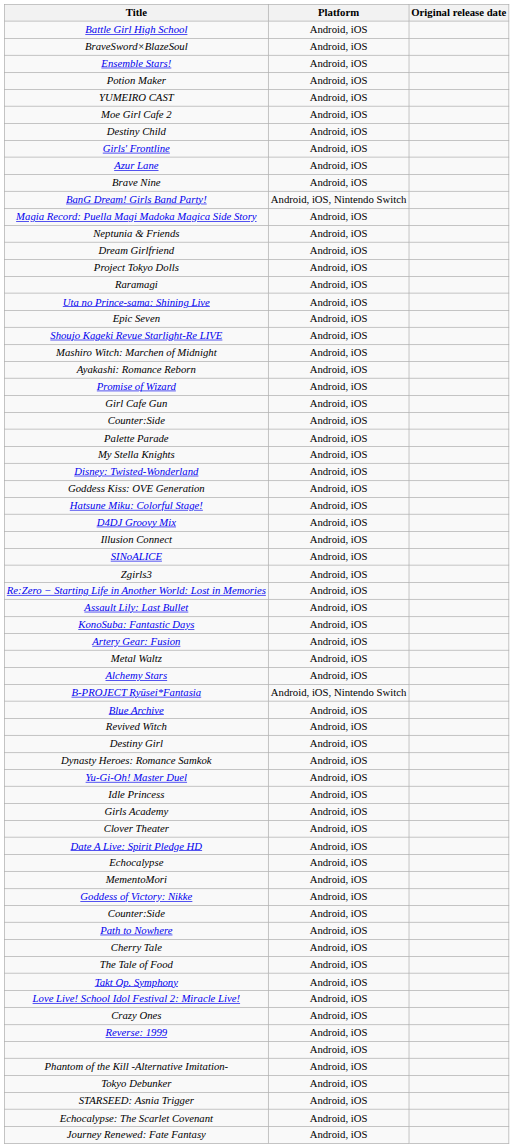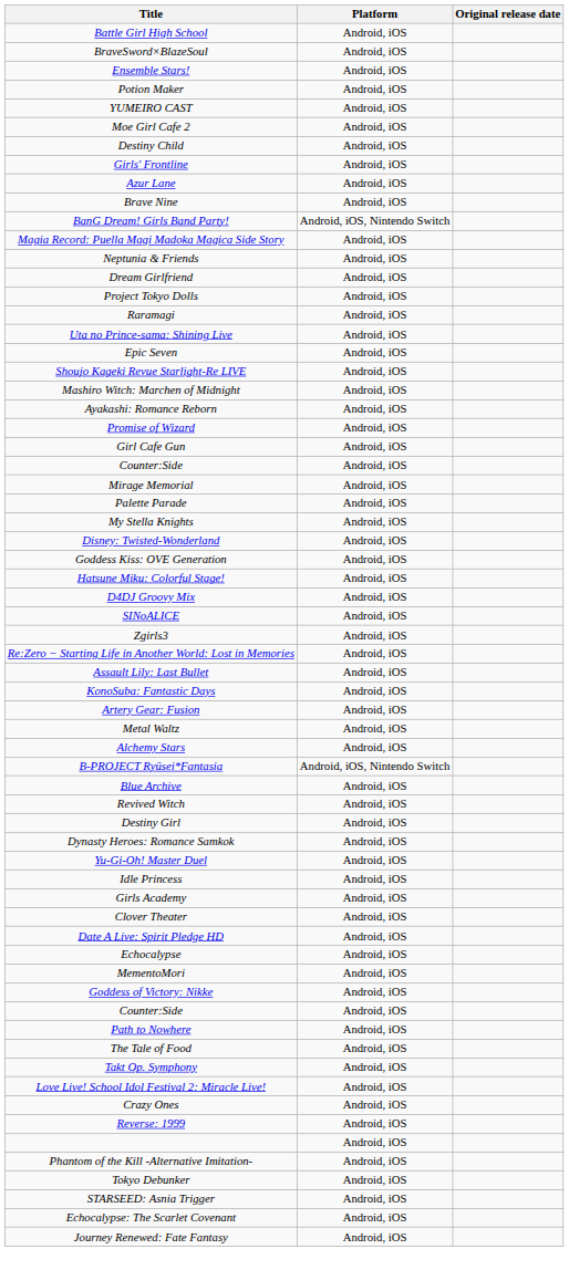 <table class="wikitable sortable" style="text-align:center;" width="auto">
 <tr>
 <th scope="col">Title</th>
 <th scope="col">Platform</th>
 <th scope="col">Original release date</th>
 </tr>
 <tr>
 <td><em><a href='#'>Battle Girl High School</a></em></td>
 <td>Android, iOS</td>
 <td></td>
 </tr>
 <tr>
 <td><em>BraveSword×BlazeSoul</em></td>
 <td>Android, iOS</td>
 <td></td>
 </tr>
 <tr>
 <td><em><a href='#'>Ensemble Stars!</a></em></td>
 <td>Android, iOS</td>
 <td></td>
 </tr>
 <tr>
 <td><em>Potion Maker</em></td>
 <td>Android, iOS</td>
 <td></td>
 </tr>
 <tr>
 <td><em>YUMEIRO CAST</em></td>
 <td>Android, iOS</td>
 <td></td>
 </tr>
 <tr>
 <td><em>Moe Girl Cafe 2</em></td>
 <td>Android, iOS</td>
 <td></td>
 </tr>
 <tr>
 <td><em>Destiny Child</em></td>
 <td>Android, iOS</td>
 <td></td>
 </tr>
 <tr>
 <td><em><a href='#'>Girls' Frontline</a></em></td>
 <td>Android, iOS</td>
 <td></td>
 </tr>
 <tr>
 <td><em><a href='#'>Azur Lane</a></em></td>
 <td>Android, iOS</td>
 <td></td>
 </tr>
 <tr>
 <td><em>Brave Nine</em></td>
 <td>Android, iOS</td>
 <td></td>
 </tr>
 <tr>
 <td><em><a href='#'>BanG Dream! Girls Band Party!</a></em></td>
 <td>Android, iOS, Nintendo Switch</td>
 <td></td>
 </tr>
 <tr>
 <td><em><a href='#'>Magia Record: Puella Magi Madoka Magica Side Story</a></em></td>
 <td>Android, iOS</td>
 <td></td>
 </tr>
 <tr>
 <td><em>Neptunia & Friends</em></td>
 <td>Android, iOS</td>
 <td></td>
 </tr>
 <tr>
 <td><em>Dream Girlfriend</em></td>
 <td>Android, iOS</td>
 <td></td>
 </tr>
 <tr>
 <td><em>Project Tokyo Dolls</em></td>
 <td>Android, iOS</td>
 <td></td>
 </tr>
 <tr>
 <td><em>Raramagi</em></td>
 <td>Android, iOS</td>
 <td></td>
 </tr>
 <tr>
 <td><em><a href='#'>Uta no Prince-sama: Shining Live</a></em></td>
 <td>Android, iOS</td>
 <td></td>
 </tr>
 <tr>
 <td><em>Epic Seven</em></td>
 <td>Android, iOS</td>
 <td></td>
 </tr>
 <tr>
 <td><em><a href='#'>Shoujo Kageki Revue Starlight-Re LIVE</a></em></td>
 <td>Android, iOS</td>
 <td></td>
 </tr>
 <tr>
 <td><em>Mashiro Witch: Marchen of Midnight</em></td>
 <td>Android, iOS</td>
 <td></td>
 </tr>
 <tr>
 <td><em>Ayakashi: Romance Reborn</em></td>
 <td>Android, iOS</td>
 <td></td>
 </tr>
 <tr>
 <td><em><a href='#'>Promise of Wizard</a></em></td>
 <td>Android, iOS</td>
 <td></td>
 </tr>
 <tr>
 <td><em>Girl Cafe Gun</em></td>
 <td>Android, iOS</td>
 <td></td>
 </tr>
 <tr>
 <td><em>Counter:Side</em></td>
 <td>Android, iOS</td>
 <td></td>
 </tr>
 <tr>
+<td><em>Mirage Memorial</em></td>
+<td>Android, iOS</td>
+<td></td>
+</tr>
+<tr>
 <td><em>Palette Parade</em></td>
 <td>Android, iOS</td>
 <td></td>
 </tr>
 <tr>
 <td><em>My Stella Knights</em></td>
 <td>Android, iOS</td>
 <td></td>
 </tr>
 <tr>
 <td><em><a href='#'>Disney: Twisted-Wonderland</a></em></td>
 <td>Android, iOS</td>
 <td></td>
 </tr>
 <tr>
 <td><em>Goddess Kiss: OVE Generation</em></td>
 <td>Android, iOS</td>
 <td></td>
 </tr>
 <tr>
 <td><em><a href='#'>Hatsune Miku: Colorful Stage!</a></em></td>
 <td>Android, iOS</td>
 <td></td>
 </tr>
 <tr>
 <td><em><a href='#'>D4DJ Groovy Mix</a></em></td>
-<td>Android, iOS</td>
-<td></td>
-</tr>
-<tr>
-<td><em>Illusion Connect</em></td>
 <td>Android, iOS</td>
 <td></td>
 </tr>
 <tr>
 <td><em><a href='#'>SINoALICE</a></em></td>
 <td>Android, iOS</td>
 <td></td>
 </tr>
 <tr>
 <td><em>Zgirls3</em></td>
 <td>Android, iOS</td>
 <td></td>
 </tr>
 <tr>
 <td><em><a href='#'>Re:Zero − Starting Life in Another World: Lost in Memories</a></em></td>
 <td>Android, iOS</td>
 <td></td>
 </tr>
 <tr>
 <td><em><a href='#'>Assault Lily: Last Bullet</a></em></td>
 <td>Android, iOS</td>
 <td></td>
 </tr>
 <tr>
 <td><em><a href='#'>KonoSuba: Fantastic Days</a></em></td>
 <td>Android, iOS</td>
 <td></td>
 </tr>
 <tr>
 <td><em><a href='#'>Artery Gear: Fusion</a></em></td>
 <td>Android, iOS</td>
 <td></td>
 </tr>
 <tr>
 <td><em>Metal Waltz</em></td>
 <td>Android, iOS</td>
 <td></td>
 </tr>
 <tr>
 <td><em><a href='#'>Alchemy Stars</a></em></td>
 <td>Android, iOS</td>
 <td></td>
 </tr>
 <tr>
 <td><em><a href='#'>B-PROJECT Ryūsei*Fantasia</a></em></td>
 <td>Android, iOS, Nintendo Switch</td>
 <td></td>
 </tr>
 <tr>
 <td><em><a href='#'>Blue Archive</a></em></td>
 <td>Android, iOS</td>
 <td></td>
 </tr>
 <tr>
 <td><em>Revived Witch</em></td>
 <td>Android, iOS</td>
 <td></td>
 </tr>
 <tr>
 <td><em>Destiny Girl</em></td>
 <td>Android, iOS</td>
 <td></td>
 </tr>
 <tr>
 <td><em>Dynasty Heroes: Romance Samkok </em></td>
 <td>Android, iOS</td>
 <td></td>
 </tr>
 <tr>
 <td><em><a href='#'>Yu-Gi-Oh! Master Duel</a></em></td>
 <td>Android, iOS</td>
 <td></td>
 </tr>
 <tr>
 <td><em>Idle Princess</em></td>
 <td>Android, iOS</td>
 <td></td>
 </tr>
 <tr>
 <td><em>Girls Academy</em></td>
 <td>Android, iOS</td>
 <td></td>
 </tr>
 <tr>
 <td><em>Clover Theater</em></td>
 <td>Android, iOS</td>
 <td></td>
 </tr>
 <tr>
 <td><em><a href='#'>Date A Live: Spirit Pledge HD</a></em></td>
 <td>Android, iOS</td>
 <td></td>
 </tr>
 <tr>
 <td><em>Echocalypse</em></td>
 <td>Android, iOS</td>
 <td></td>
 </tr>
 <tr>
 <td><em>MementoMori</em></td>
 <td>Android, iOS</td>
 <td></td>
 </tr>
 <tr>
 <td><em><a href='#'>Goddess of Victory: Nikke</a></em></td>
 <td>Android, iOS</td>
 <td></td>
 </tr>
 <tr>
 <td><em>Counter:Side</em></td>
 <td>Android, iOS</td>
 <td></td>
 </tr>
 <tr>
 <td><em><a href='#'>Path to Nowhere</a></em></td>
 <td>Android, iOS</td>
 <td></td>
 </tr>
 <tr>
-<td><em>Cherry Tale</em></td>
-<td>Android, iOS</td>
-<td></td>
-</tr>
-<tr>
 <td><em>The Tale of Food</em></td>
 <td>Android, iOS</td>
 <td></td>
 </tr>
 <tr>
 <td><em><a href='#'>Takt Op. Symphony</a></em></td>
 <td>Android, iOS</td>
 <td></td>
 </tr>
 <tr>
 <td><em><a href='#'>Love Live! School Idol Festival 2: Miracle Live!</a></em></td>
 <td>Android, iOS</td>
 <td></td>
 </tr>
 <tr>
 <td><em>Crazy Ones</em></td>
 <td>Android, iOS</td>
 <td></td>
 </tr>
 <tr>
 <td><em><a href='#'>Reverse: 1999</a></em></td>
 <td>Android, iOS</td>
 <td></td>
 </tr>
 <tr>
 <td><em></em></td>
 <td>Android, iOS</td>
 <td></td>
 </tr>
 <tr>
 <td><em>Phantom of the Kill -Alternative Imitation-</em></td>
 <td>Android, iOS</td>
 <td></td>
 </tr>
 <tr>
 <td><em>Tokyo Debunker</em></td>
 <td>Android, iOS</td>
 <td></td>
 </tr>
 <tr>
 <td><em>STARSEED: Asnia Trigger</em></td>
 <td>Android, iOS</td>
 <td></td>
 </tr>
 <tr>
 <td><em>Echocalypse: The Scarlet Covenant</em></td>
 <td>Android, iOS</td>
 <td></td>
 </tr>
 <tr>
 <td><em>Journey Renewed: Fate Fantasy</em></td>
 <td>Android, iOS</td>
 <td></td>
 </tr>
 </table>
